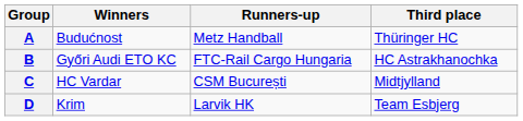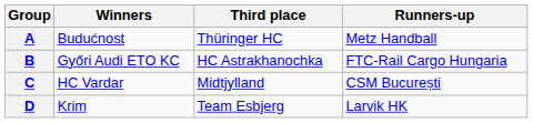 <table class=wikitable>
 <tr>
 <th>Group</th>
 <th width=150>Winners</th>
+<th width=160>Third place</th>
 <th width=200>Runners-up</th>
-<th width=160>Third place</th>
 </tr>
 <tr>
 <th><a href='#'>A</a></th>
 <td> <a href='#'>Budućnost</a></td>
+<td> <a href='#'>Thüringer HC</a></td>
 <td> <a href='#'>Metz Handball</a></td>
-<td> <a href='#'>Thüringer HC</a></td>
 </tr>
 <tr>
 <th><a href='#'>B</a></th>
 <td> <a href='#'>Győri Audi ETO KC</a></td>
+<td> <a href='#'>HC Astrakhanochka</a></td>
 <td> <a href='#'>FTC-Rail Cargo Hungaria</a></td>
-<td> <a href='#'>HC Astrakhanochka</a></td>
 </tr>
 <tr>
 <th><a href='#'>C</a></th>
 <td> <a href='#'>HC Vardar</a></td>
+<td> <a href='#'>Midtjylland</a></td>
 <td> <a href='#'>CSM București</a></td>
-<td> <a href='#'>Midtjylland</a></td>
 </tr>
 <tr>
 <th><a href='#'>D</a></th>
 <td> <a href='#'>Krim</a></td>
+<td> <a href='#'>Team Esbjerg</a></td>
 <td> <a href='#'>Larvik HK</a></td>
-<td> <a href='#'>Team Esbjerg</a></td>
 </tr>
 </table>
